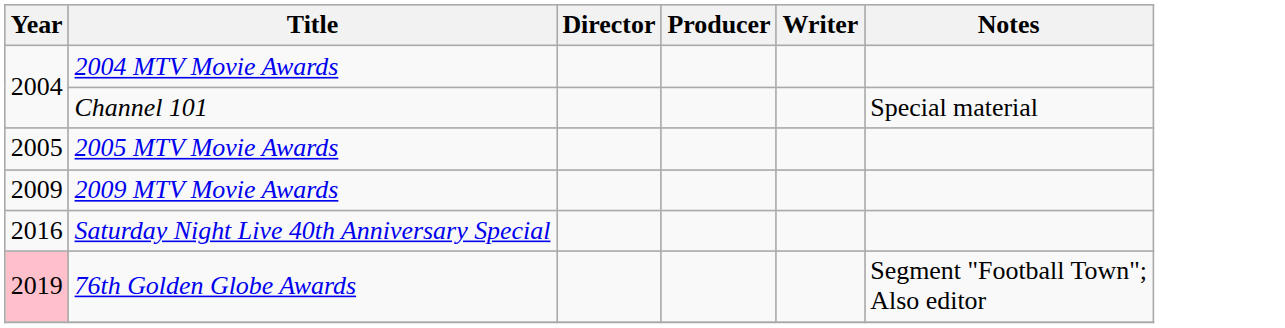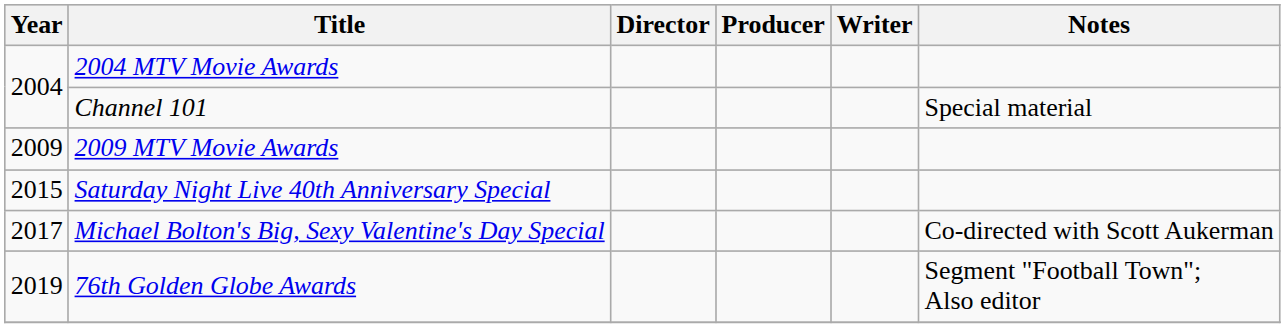 <table class="wikitable">
 <tr>
 <th>Year</th>
 <th>Title</th>
 <th>Director</th>
 <th>Producer</th>
 <th>Writer</th>
 <th>Notes</th>
 </tr>
 <tr>
 <td rowspan=2>2004</td>
 <td><em><a href='#'>2004 MTV Movie Awards</a></em></td>
 <td></td>
 <td></td>
 <td></td>
 <td></td>
 </tr>
 <tr>
 <td><em>Channel 101</em></td>
 <td></td>
 <td></td>
 <td></td>
 <td>Special material</td>
 </tr>
 <tr>
-<td>2005</td>
-<td><em><a href='#'>2005 MTV Movie Awards</a></em></td>
-<td></td>
-<td></td>
-<td></td>
-<td></td>
-</tr>
-<tr>
 <td>2009</td>
 <td><em><a href='#'>2009 MTV Movie Awards</a></em></td>
 <td></td>
 <td></td>
 <td></td>
 <td></td>
 </tr>
 <tr>
-<td>2016</td>
+<td>2015</td>
 <td><em><a href='#'>Saturday Night Live 40th Anniversary Special</a></em></td>
 <td></td>
 <td></td>
 <td></td>
 <td></td>
 </tr>
 <tr>
-<td style="background: pink;">2019</td>
+<td>2017</td>
+<td><em><a href='#'>Michael Bolton's Big, Sexy Valentine's Day Special</a></em></td>
+<td></td>
+<td></td>
+<td></td>
+<td>Co-directed with Scott Aukerman</td>
+</tr>
+<tr>
+<td>2019</td>
 <td><em><a href='#'>76th Golden Globe Awards</a></em></td>
 <td></td>
 <td></td>
 <td></td>
 <td>Segment "Football Town";<br>Also editor</td>
 </tr>
 <tr>
 </tr>
 </table>
